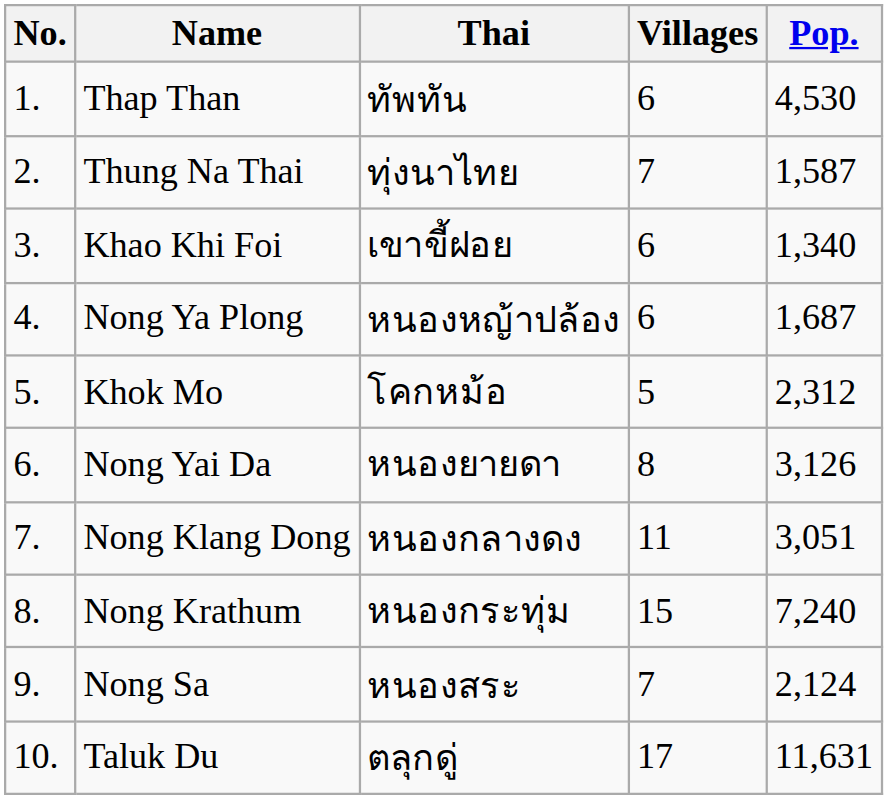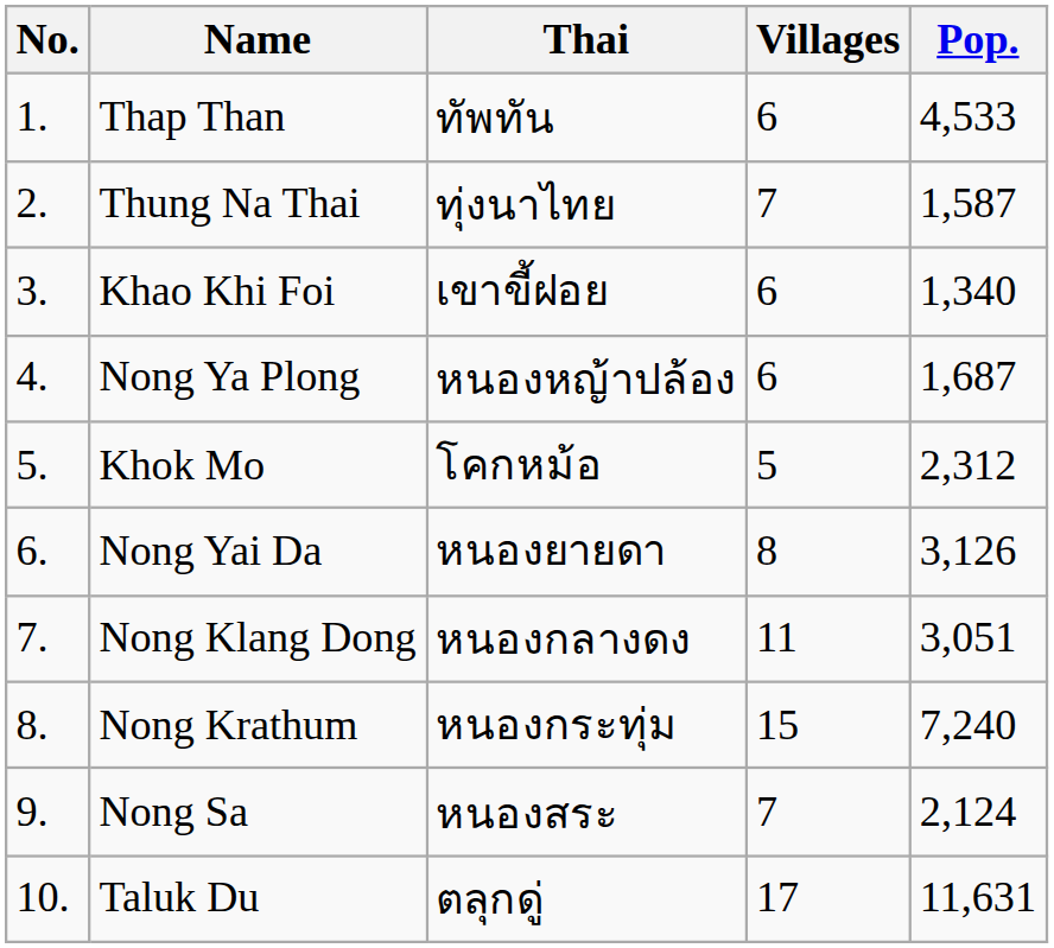 <table class="wikitable">
 <tr>
 <th>No.</th>
 <th>Name</th>
 <th>Thai</th>
 <th>Villages</th>
 <th><a href='#'>Pop.</a></th>
 </tr>
 <tr>
 <td>1.</td>
 <td>Thap Than</td>
 <td>ทัพทัน</td>
 <td>6</td>
-<td>4,530</td>
+<td>4,533</td>
 </tr>
 <tr>
 <td>2.</td>
 <td>Thung Na Thai</td>
 <td>ทุ่งนาไทย</td>
 <td>7</td>
 <td>1,587</td>
 </tr>
 <tr>
 <td>3.</td>
 <td>Khao Khi Foi</td>
 <td>เขาขี้ฝอย</td>
 <td>6</td>
 <td>1,340</td>
 </tr>
 <tr>
 <td>4.</td>
 <td>Nong Ya Plong</td>
 <td>หนองหญ้าปล้อง</td>
 <td>6</td>
 <td>1,687</td>
 </tr>
 <tr>
 <td>5.</td>
 <td>Khok Mo</td>
 <td>โคกหม้อ</td>
 <td>5</td>
 <td>2,312</td>
 </tr>
 <tr>
 <td>6.</td>
 <td>Nong Yai Da</td>
 <td>หนองยายดา</td>
 <td>8</td>
 <td>3,126</td>
 </tr>
 <tr>
 <td>7.</td>
 <td>Nong Klang Dong</td>
 <td>หนองกลางดง</td>
 <td>11</td>
 <td>3,051</td>
 </tr>
 <tr>
 <td>8.</td>
 <td>Nong Krathum</td>
 <td>หนองกระทุ่ม</td>
 <td>15</td>
 <td>7,240</td>
 </tr>
 <tr>
 <td>9.</td>
 <td>Nong Sa</td>
 <td>หนองสระ</td>
 <td>7</td>
 <td>2,124</td>
 </tr>
 <tr>
 <td>10.</td>
 <td>Taluk Du</td>
 <td>ตลุกดู่</td>
 <td>17</td>
 <td>11,631</td>
 </tr>
 </table>
